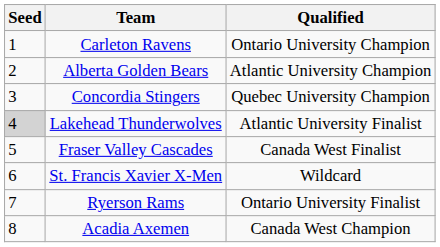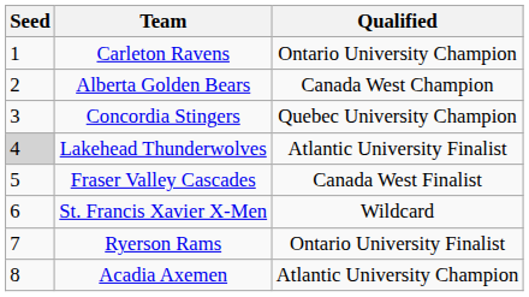 <table class="wikitable sortable" style="text-align: center;">
 <tr bgcolor="#efefef" align=center>
 <th align=left>Seed</th>
 <th align=left>Team</th>
 <th align=left>Qualified</th>
 </tr>
 <tr align=center>
 <td align=left>1</td>
 <td><a href='#'>Carleton Ravens</a></td>
 <td>Ontario University Champion</td>
 </tr>
 <tr align=center>
 <td align=left>2</td>
 <td><a href='#'>Alberta Golden Bears</a></td>
-<td>Atlantic University Champion</td>
+<td>Canada West Champion</td>
 </tr>
 <tr align=center>
 <td align=left>3</td>
 <td><a href='#'>Concordia Stingers</a></td>
 <td>Quebec University Champion</td>
 </tr>
 <tr align=center>
 <td align=left style="background: lightgrey;">4</td>
 <td><a href='#'>Lakehead Thunderwolves</a></td>
 <td>Atlantic University Finalist</td>
 </tr>
 <tr align=center>
 <td align=left>5</td>
 <td><a href='#'>Fraser Valley Cascades</a></td>
 <td>Canada West Finalist</td>
 </tr>
 <tr align=center>
 <td align=left>6</td>
 <td><a href='#'>St. Francis Xavier X-Men</a></td>
 <td>Wildcard</td>
 </tr>
 <tr align=center>
 <td align=left>7</td>
 <td><a href='#'>Ryerson Rams</a></td>
 <td>Ontario University Finalist</td>
 </tr>
 <tr align=center>
 <td align=left>8</td>
 <td><a href='#'>Acadia Axemen</a></td>
-<td>Canada West Champion</td>
+<td>Atlantic University Champion</td>
 </tr>
 </table>
